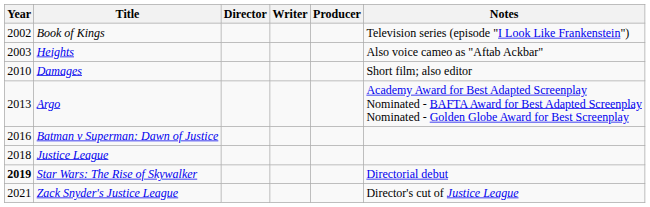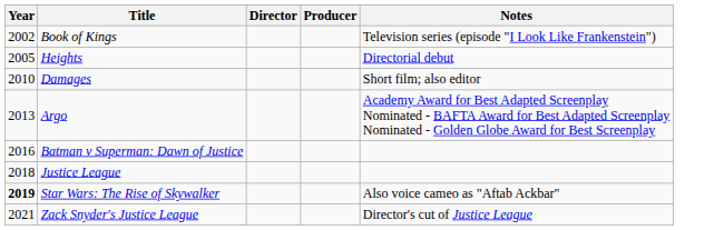 <table class="wikitable">
 <tr>
 <th>Year</th>
 <th>Title</th>
 <th>Director</th>
-<th>Writer</th>
 <th>Producer</th>
 <th>Notes</th>
 </tr>
 <tr>
 <td>2002</td>
 <td><em>Book of Kings</em></td>
 <td></td>
 <td></td>
-<td></td>
 <td>Television series (episode "<a href='#'>I Look Like Frankenstein</a>")</td>
 </tr>
 <tr>
-<td>2003</td>
+<td>2005</td>
 <td><em><a href='#'>Heights</a></em></td>
 <td></td>
 <td></td>
-<td></td>
-<td>Also voice cameo as "Aftab Ackbar"</td>
+<td><a href='#'>Directorial debut</a></td>
 </tr>
 <tr>
 <td>2010</td>
 <td><em><a href='#'>Damages</a></em></td>
-<td></td>
 <td></td>
 <td></td>
 <td>Short film; also editor</td>
 </tr>
 <tr>
 <td>2013</td>
 <td><em><a href='#'>Argo</a></em></td>
-<td></td>
 <td></td>
 <td></td>
 <td><a href='#'>Academy Award for Best Adapted Screenplay</a><br>Nominated - <a href='#'>BAFTA Award for Best Adapted Screenplay</a><br>Nominated - <a href='#'>Golden Globe Award for Best Screenplay</a></td>
 </tr>
 <tr>
 <td>2016</td>
 <td><em><a href='#'>Batman v Superman: Dawn of Justice</a></em></td>
 <td></td>
 <td></td>
 <td></td>
-<td></td>
 </tr>
 <tr>
 <td>2018</td>
 <td><em><a href='#'>Justice League</a></em></td>
-<td></td>
 <td></td>
 <td></td>
 <td></td>
 </tr>
 <tr>
 <td><strong>2019</strong></td>
 <td><em><a href='#'>Star Wars: The Rise of Skywalker</a></em></td>
 <td></td>
 <td></td>
-<td></td>
-<td><a href='#'>Directorial debut</a></td>
+<td>Also voice cameo as "Aftab Ackbar"</td>
 </tr>
 <tr>
 <td>2021</td>
 <td><em><a href='#'>Zack Snyder's Justice League</a></em></td>
 <td></td>
 <td></td>
-<td></td>
 <td>Director's cut of <em><a href='#'>Justice League</a></em></td>
 </tr>
 </table>
